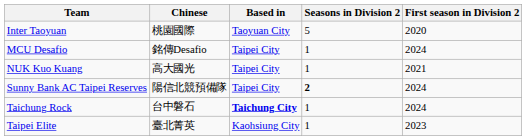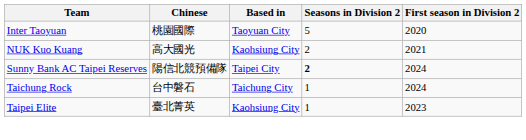 <table class="wikitable sortable">
 <tr>
 <th>Team</th>
 <th>Chinese</th>
 <th>Based in</th>
 <th>Seasons in Division 2</th>
 <th>First season in Division 2</th>
 </tr>
 <tr>
 <td><a href='#'>Inter Taoyuan</a></td>
 <td>桃園國際</td>
 <td><a href='#'>Taoyuan City</a></td>
 <td>5</td>
 <td>2020</td>
 </tr>
 <tr>
-<td><a href='#'>MCU Desafio</a></td>
-<td>銘傳Desafio</td>
-<td><a href='#'>Taipei City</a></td>
-<td>1</td>
-<td>2024</td>
-</tr>
-<tr>
 <td><a href='#'>NUK Kuo Kuang</a></td>
 <td>高大國光</td>
-<td><a href='#'>Taipei City</a></td>
-<td>1</td>
+<td><a href='#'>Kaohsiung City</a></td>
+<td>2</td>
 <td>2021</td>
 </tr>
 <tr>
 <td><a href='#'>Sunny Bank AC Taipei Reserves</a></td>
 <td>陽信北競預備隊</td>
 <td><a href='#'>Taipei City</a></td>
 <td><strong>2</strong></td>
 <td>2024</td>
 </tr>
 <tr>
 <td><a href='#'>Taichung Rock</a></td>
 <td>台中磐石</td>
-<td><strong><a href='#'>Taichung City</a></strong></td>
+<td><a href='#'>Taichung City</a></td>
 <td>1</td>
 <td>2024</td>
 </tr>
 <tr>
 <td><a href='#'>Taipei Elite</a></td>
 <td>臺北菁英</td>
 <td><a href='#'>Kaohsiung City</a></td>
 <td>1</td>
 <td>2023</td>
 </tr>
 </table>
